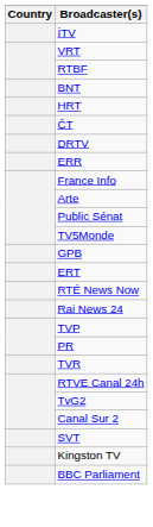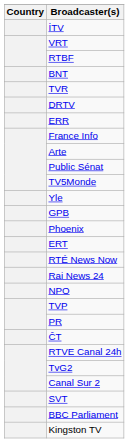 <table class="wikitable plainrowheaders">
 <tr>
 </tr>
 <tr>
 <th scope="col">Country</th>
 <th scope="col">Broadcaster(s)</th>
 </tr>
 <tr>
 <th scope="row"></th>
 <td><a href='#'>İTV</a></td>
 </tr>
 <tr>
 <th scope="row" rowspan="2"></th>
 <td><a href='#'>VRT</a></td>
 </tr>
 <tr>
 <td><a href='#'>RTBF</a></td>
 </tr>
 <tr>
 <th scope="row"></th>
 <td><a href='#'>BNT</a></td>
 </tr>
 <tr>
 <th scope="row"></th>
-<td><a href='#'>HRT</a></td>
-</tr>
-<tr>
-<th scope="row"></th>
-<td><a href='#'>ČT</a></td>
+<td><a href='#'>TVR</a></td>
 </tr>
 <tr>
 <th scope="row"></th>
 <td><a href='#'>DRTV</a></td>
 </tr>
 <tr>
 <th scope="row"></th>
 <td><a href='#'>ERR</a></td>
 </tr>
 <tr>
 <th scope="row" rowspan="4"></th>
 <td><a href='#'>France Info</a></td>
 </tr>
 <tr>
 <td><a href='#'>Arte</a></td>
 </tr>
 <tr>
 <td><a href='#'>Public Sénat</a></td>
 </tr>
 <tr>
 <td><a href='#'>TV5Monde</a></td>
 </tr>
 <tr>
 <th scope="row"></th>
+<td><a href='#'>Yle</a></td>
+</tr>
+<tr>
+<th scope="row"></th>
 <td><a href='#'>GPB</a></td>
+</tr>
+<tr>
+<th scope="row"></th>
+<td><a href='#'>Phoenix</a></td>
 </tr>
 <tr>
 <th scope="row"></th>
 <td><a href='#'>ERT</a></td>
 </tr>
 <tr>
 <th scope="row"></th>
 <td><a href='#'>RTÉ News Now</a></td>
 </tr>
 <tr>
 <th scope="row"></th>
 <td><a href='#'>Rai News 24</a></td>
 </tr>
 <tr>
+<th scope="row"></th>
+<td><a href='#'>NPO</a></td>
+</tr>
+<tr>
 <th scope="row" rowspan="2"></th>
 <td><a href='#'>TVP</a></td>
 </tr>
 <tr>
 <td><a href='#'>PR</a></td>
 </tr>
 <tr>
 <th scope="row"></th>
-<td><a href='#'>TVR</a></td>
+<td><a href='#'>ČT</a></td>
 </tr>
 <tr>
 <th scope="row" rowspan="3"></th>
 <td><a href='#'>RTVE Canal 24h</a></td>
 </tr>
 <tr>
 <td><a href='#'>TvG2</a></td>
 </tr>
 <tr>
 <td><a href='#'>Canal Sur 2</a></td>
 </tr>
 <tr>
 <th scope="row"></th>
 <td><a href='#'>SVT</a></td>
 </tr>
 <tr>
 <th scope="row"></th>
-<td>Kingston TV</td>
+<td><a href='#'>BBC Parliament</a></td>
 </tr>
 <tr>
 <th scope="row"></th>
-<td><a href='#'>BBC Parliament</a></td>
+<td>Kingston TV</td>
 </tr>
 </table>
